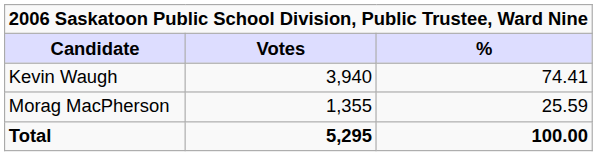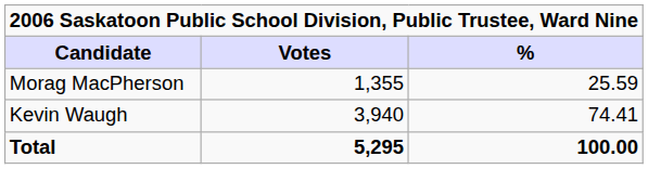 <table class="wikitable sortable">
 <tr>
 <td colspan="3" style="text-align:center;"><strong>2006 Saskatoon Public School Division, Public Trustee, Ward Nine</strong></td>
 </tr>
 <tr>
 <th style="background:#ddf; width:150px;">Candidate</th>
 <th style="background:#ddf;">Votes</th>
 <th style="background:#ddf;">%</th>
 </tr>
 <tr>
+<td>Morag MacPherson</td>
+<td align=right>1,355</td>
+<td align=right>25.59</td>
+</tr>
+<tr>
 <td>Kevin Waugh</td>
 <td align=right>3,940</td>
 <td align=right>74.41</td>
-</tr>
-<tr>
-<td>Morag MacPherson</td>
-<td align=right>1,355</td>
-<td align=right>25.59</td>
 </tr>
 <tr>
 <td><strong>Total</strong></td>
 <td align=right><strong>5,295</strong></td>
 <td align=right><strong>100.00</strong></td>
 </tr>
 </table>
